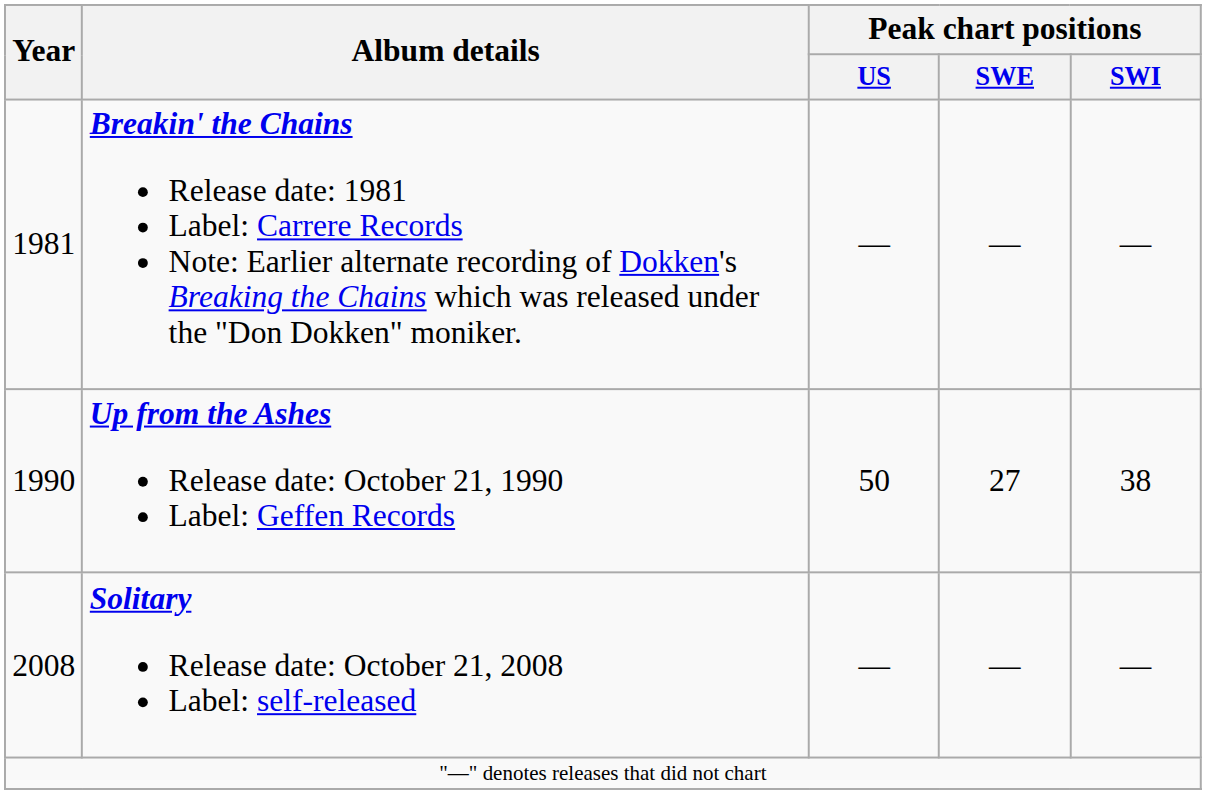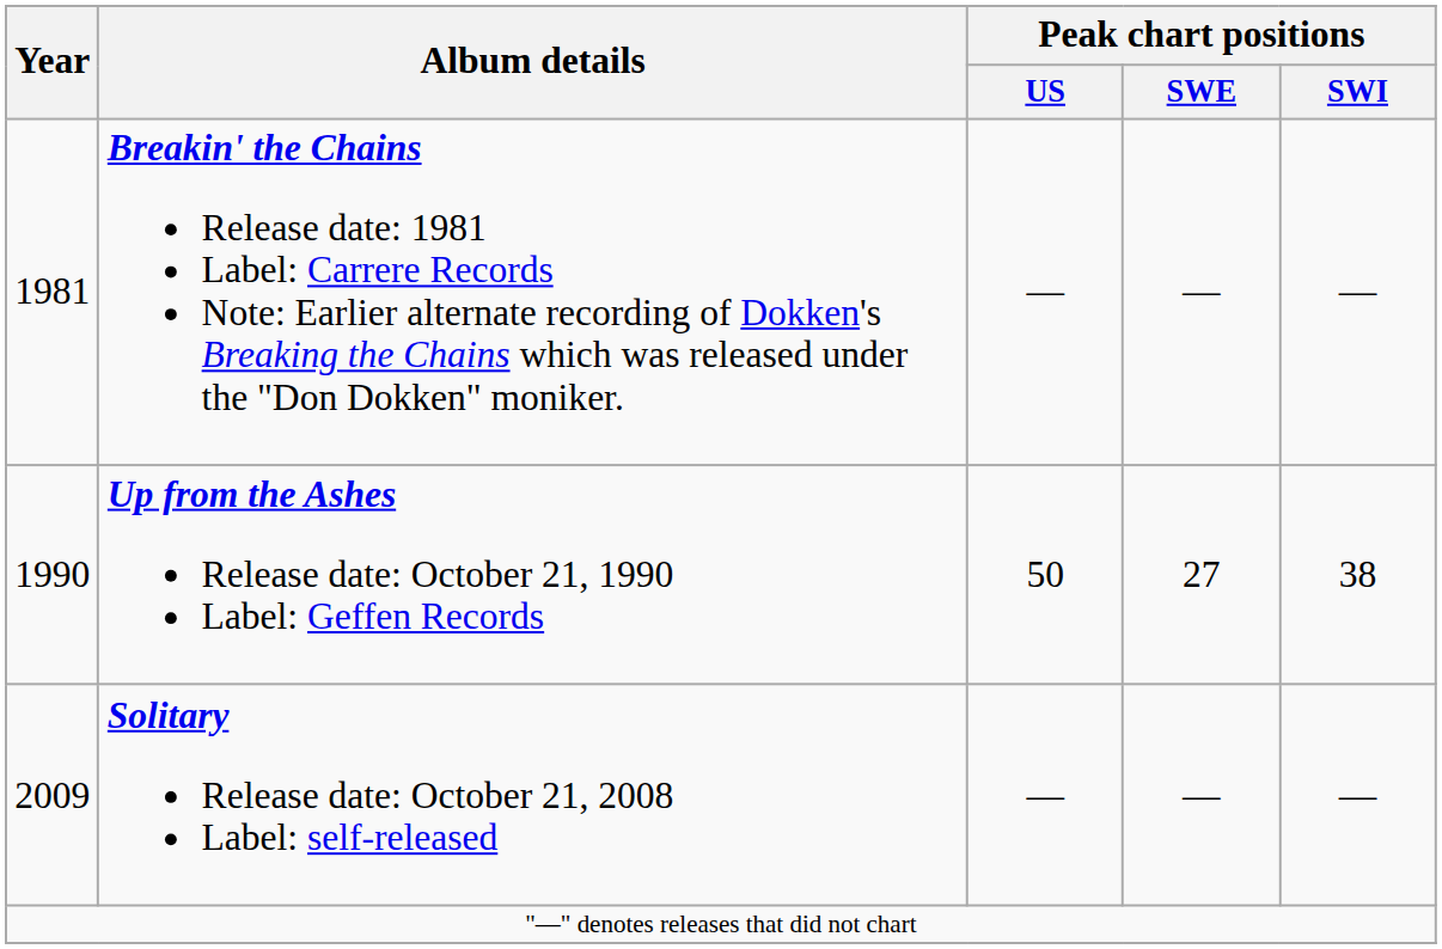 <table class="wikitable" style="text-align:center;">
 <tr>
 <th rowspan="2">Year</th>
 <th rowspan="2">Album details</th>
 <th colspan="3">Peak chart positions</th>
 </tr>
 <tr style="font-size:smaller;">
 <th width="60"><a href='#'>US</a><br></th>
 <th width="60"><a href='#'>SWE</a><br></th>
 <th width="60"><a href='#'>SWI</a><br></th>
 </tr>
 <tr>
 <td>1981</td>
 <td align="left"><strong><em><a href='#'>Breakin' the Chains</a></em></strong><br><ul><li>Release date: 1981</li><li>Label: <a href='#'>Carrere Records</a></li><li>Note: Earlier alternate recording of <a href='#'>Dokken</a>'s <em><a href='#'>Breaking the Chains</a></em> which was released under the "Don Dokken" moniker.</li></ul></td>
 <td>—</td>
 <td>—</td>
 <td>—</td>
 </tr>
 <tr>
 <td>1990</td>
 <td align="left"><strong><em><a href='#'>Up from the Ashes</a></em></strong><br><ul><li>Release date: October 21, 1990</li><li>Label: <a href='#'>Geffen Records</a></li></ul></td>
 <td>50</td>
 <td>27</td>
 <td>38</td>
 </tr>
 <tr>
-<td>2008</td>
+<td>2009</td>
 <td align="left"><strong><em><a href='#'>Solitary</a></em></strong><br><ul><li>Release date: October 21, 2008</li><li>Label: <a href='#'>self-released</a></li></ul></td>
 <td>—</td>
 <td>—</td>
 <td>—</td>
 </tr>
 <tr>
 <td colspan="10" style="font-size:8pt">"—" denotes releases that did not chart</td>
 </tr>
 <tr>
 </tr>
 </table>
